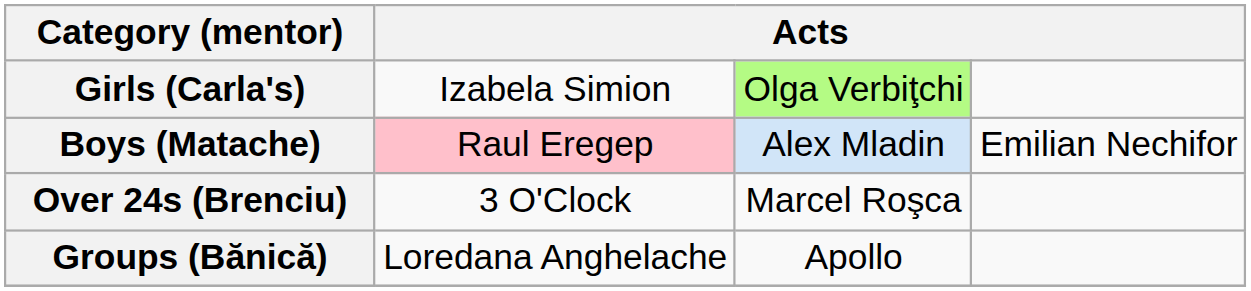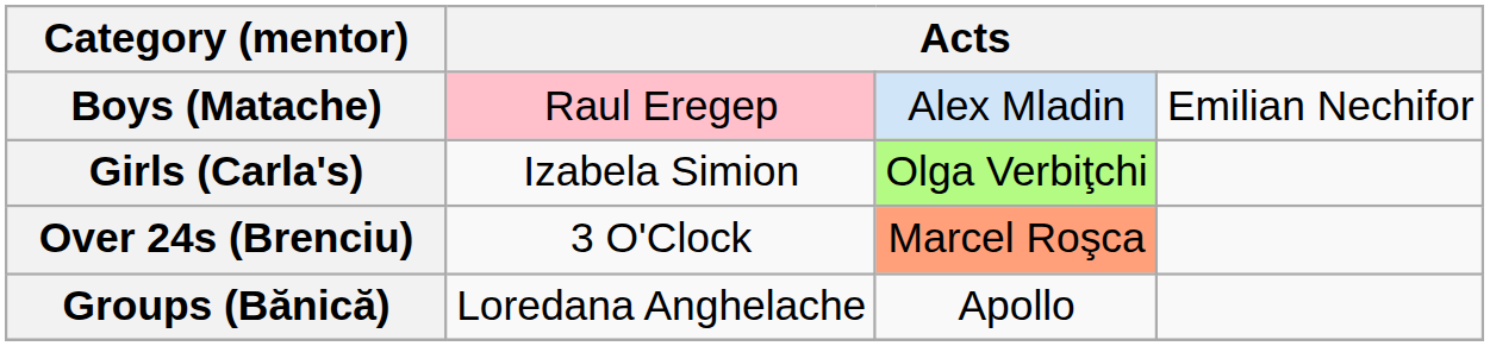 <table class="wikitable" style="text-align:center">
 <tr>
 <th spope="col" style="width:160px;">Category (mentor)</th>
 <th scope="col" colspan="3">Acts </th>
+</tr>
+<tr>
+<th scope="row">Boys (Matache)</th>
+<td bgcolor=pink>Raul Eregep</td>
+<td bgcolor=#d1e5f8>Alex Mladin</td>
+<td>Emilian Nechifor</td>
 </tr>
 <tr>
 <th scope="row"#d1e5f8>Girls (Carla's)</th>
 <td bgcolor=>Izabela Simion</td>
 <td bgcolor=#B4FB84>Olga Verbiţchi</td>
 <td></td>
 </tr>
 <tr>
-<th scope="row">Boys (Matache)</th>
-<td bgcolor=pink>Raul Eregep</td>
-<td bgcolor=#d1e5f8>Alex Mladin</td>
-<td>Emilian Nechifor</td>
-</tr>
-<tr>
 <th scope="row">Over 24s (Brenciu)</th>
 <td bgcolor=>3 O'Clock</td>
-<td>Marcel Roşca</td>
+<td style="background: lightsalmon;">Marcel Roşca</td>
 <td></td>
 </tr>
 <tr>
 <th scope="row">Groups (Bănică)</th>
 <td bgcolor=>Loredana Anghelache</td>
 <td bgcolor=>Apollo</td>
 <td></td>
 </tr>
 <tr>
 </tr>
 </table>
